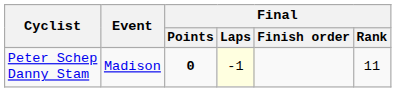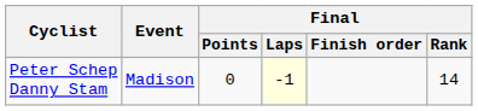 <table class="wikitable" style="font-size:90%">
 <tr>
 <th rowspan=2>Cyclist</th>
 <th rowspan=2>Event</th>
 <th colspan=4>Final</th>
 </tr>
 <tr style="font-size:95%">
 <th>Points</th>
 <th>Laps</th>
 <th>Finish order</th>
 <th>Rank</th>
 </tr>
 <tr align=center>
 <td align=left><a href='#'>Peter Schep</a><br><a href='#'>Danny Stam</a></td>
 <td align=left><a href='#'>Madison</a></td>
-<td><strong>0</strong></td>
+<td>0</td>
 <td style="background: lightyellow;">-1</td>
 <td></td>
-<td>11</td>
+<td>14</td>
 </tr>
 </table>
